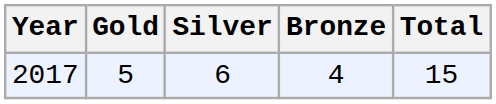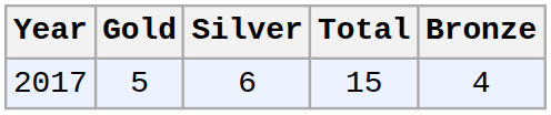 <table class="sortable wikitable" style="font-size: 90%;">
 <tr>
 <th>Year</th>
 <th>Gold</th>
 <th>Silver</th>
+<th>Total</th>
 <th>Bronze</th>
-<th>Total</th>
 </tr>
 <tr style="background:#ECF2FF">
 <td align="center">2017</td>
 <td align="center">5</td>
 <td align="center">6</td>
+<td align="center">15</td>
 <td align="center">4</td>
-<td align="center">15</td>
 </tr>
 </table>
